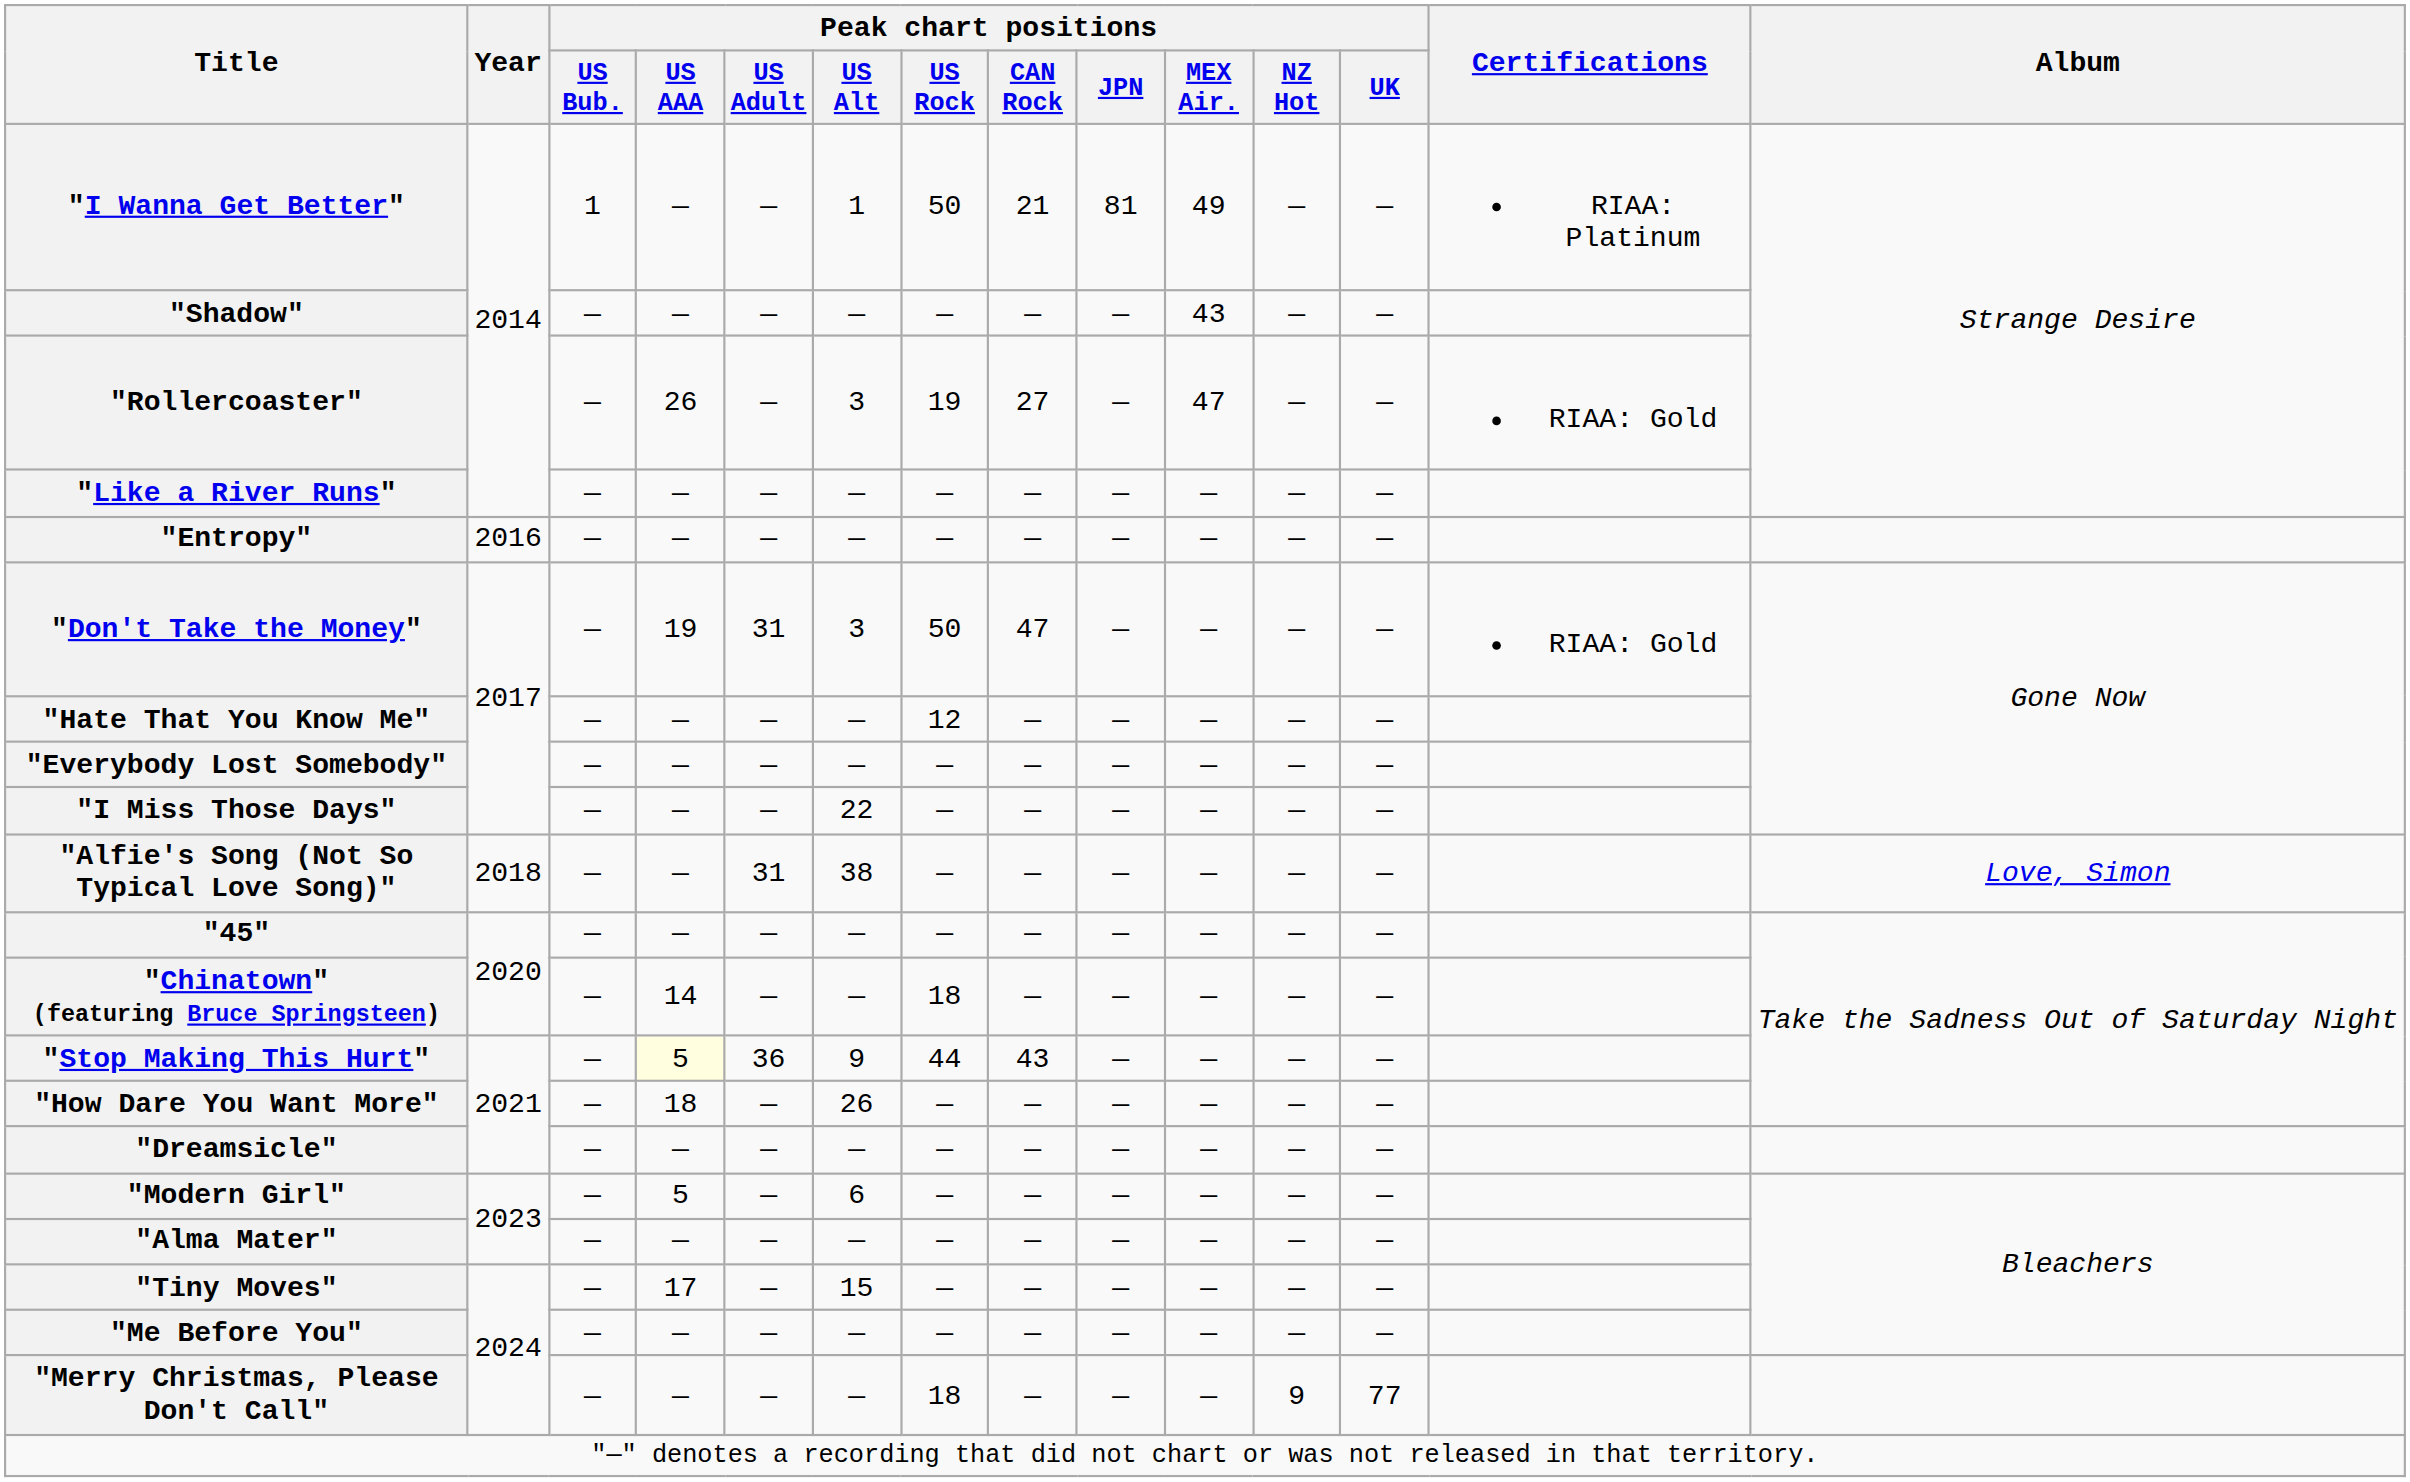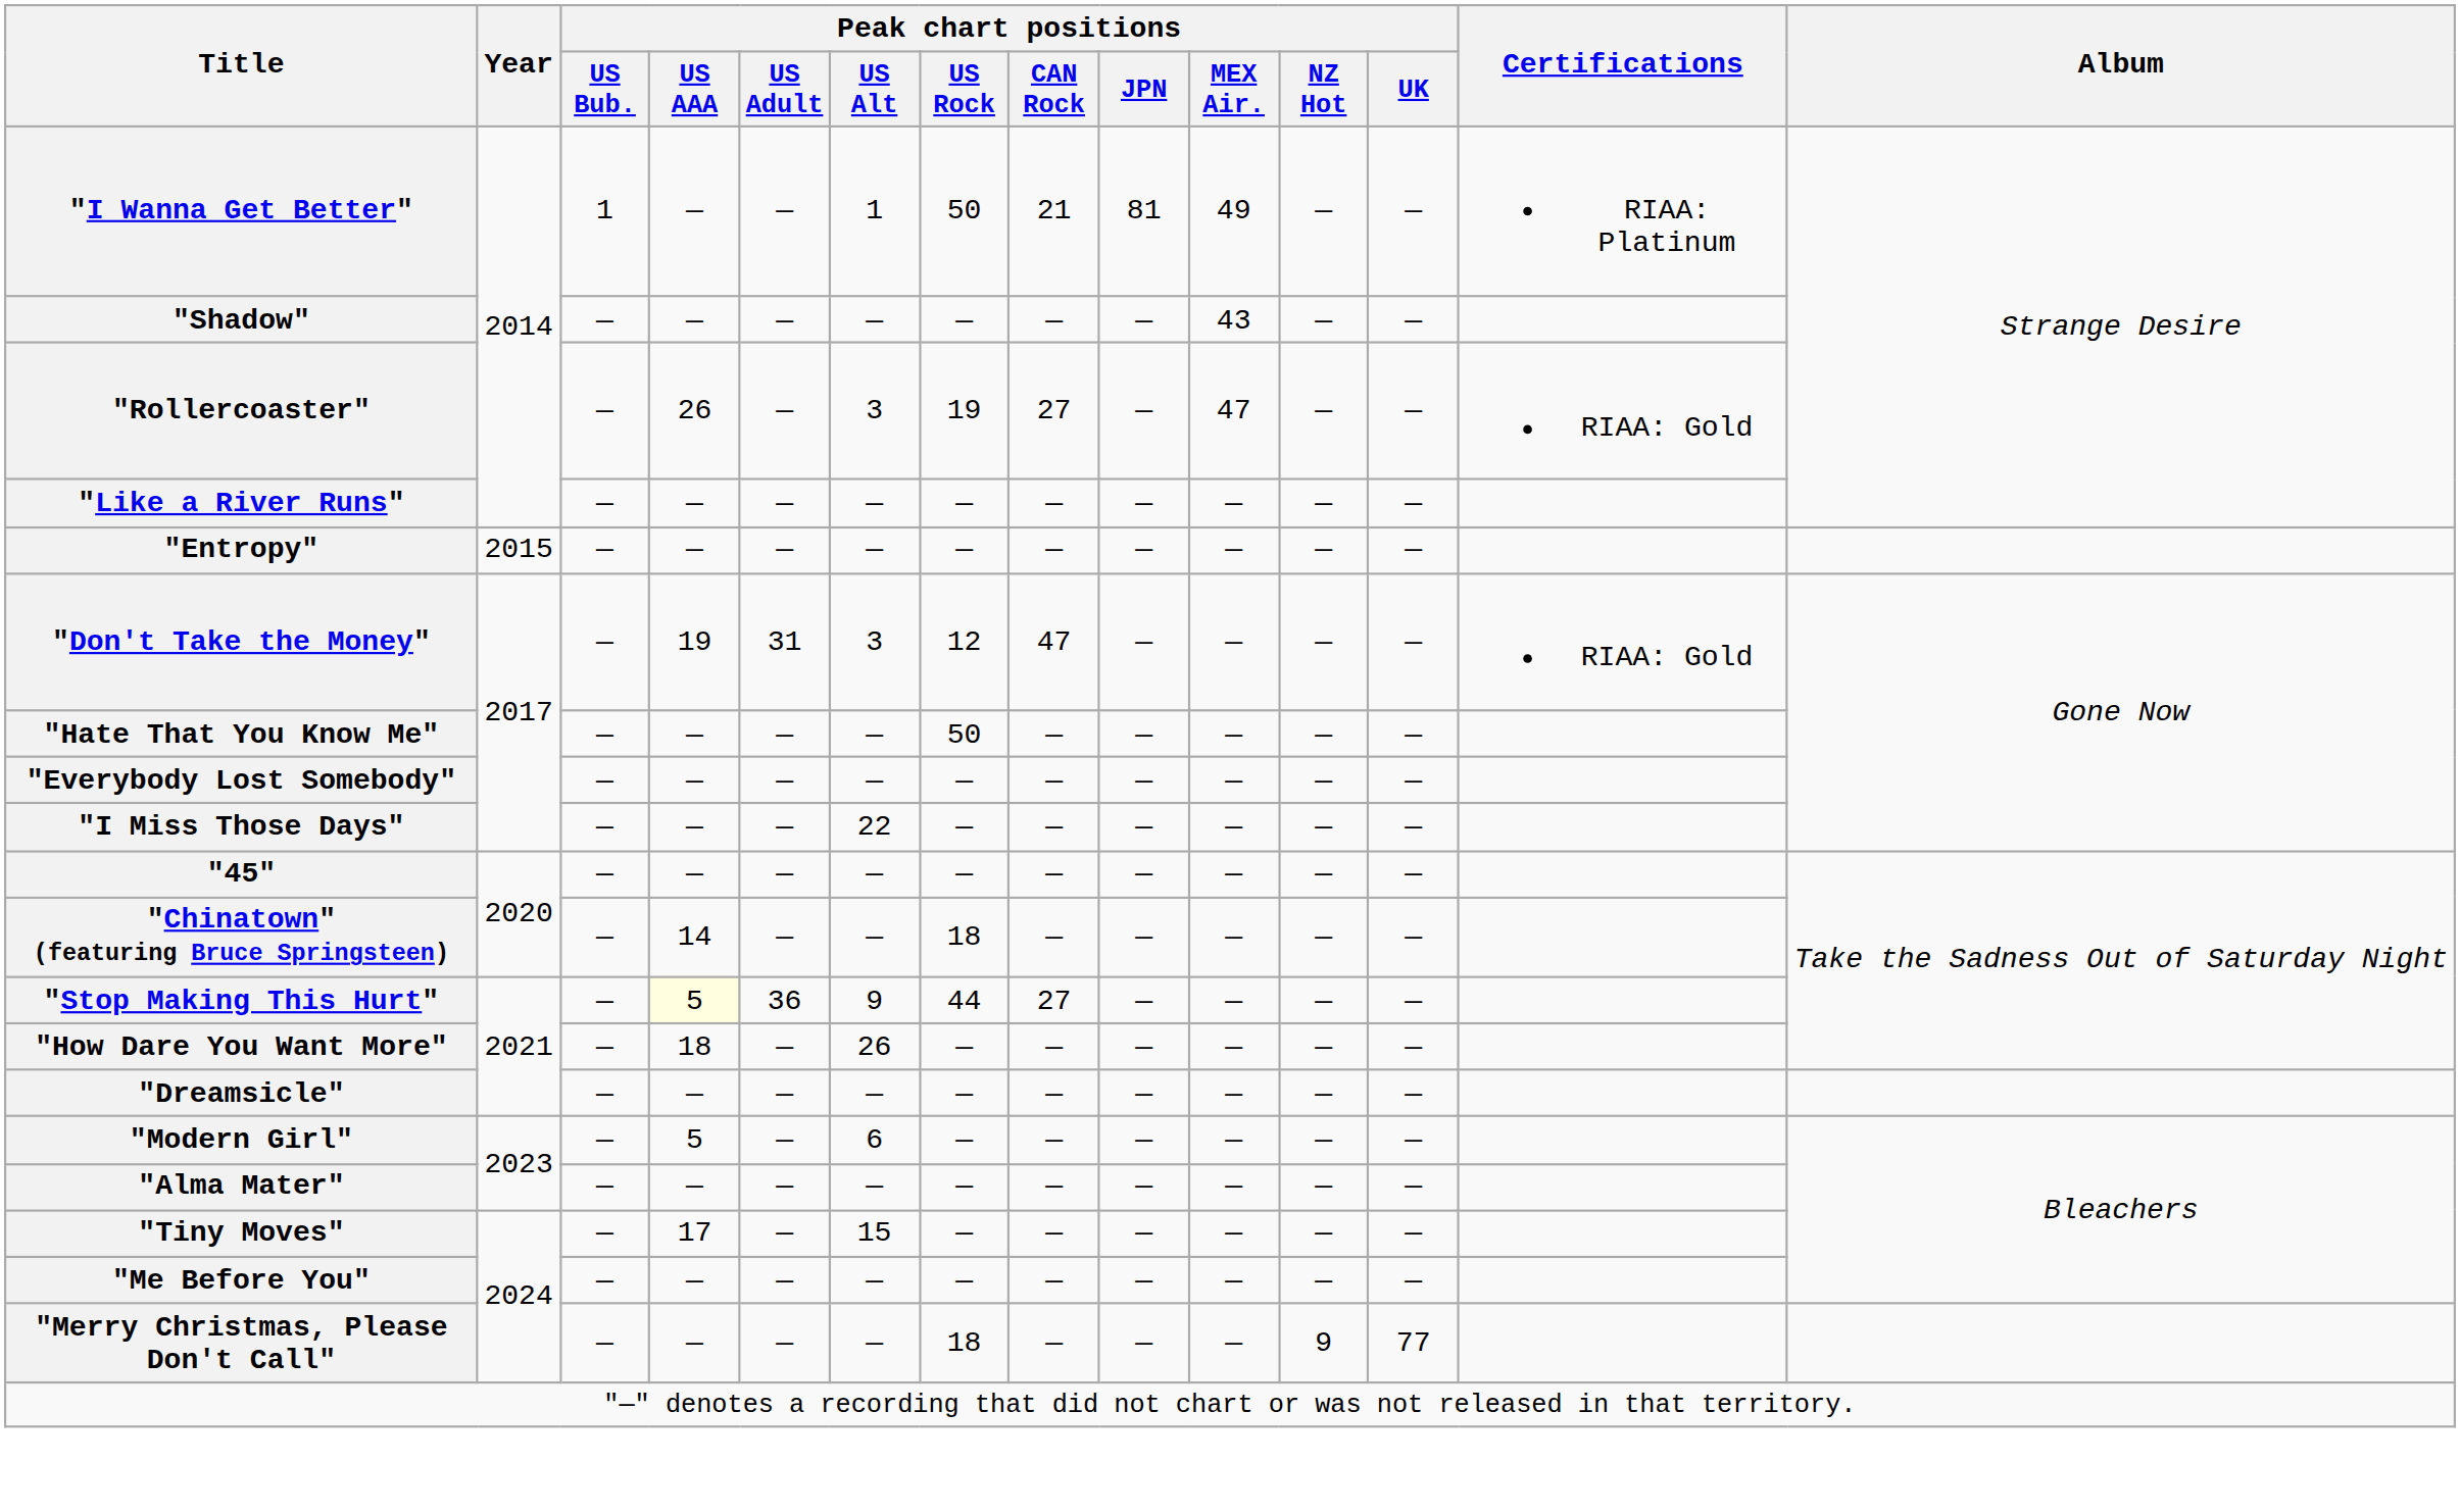 <table class="wikitable plainrowheaders" style="text-align:center;" border="1">
 <tr>
 <th scope="col" rowspan="2" style="width:16em;">Title</th>
 <th scope="col" rowspan="2">Year</th>
 <th scope="col" colspan="10">Peak chart positions</th>
 <th scope="col" rowspan="2" style="width:11em;"><a href='#'>Certifications</a></th>
 <th scope="col" rowspan="2">Album</th>
 </tr>
 <tr>
 <th scope="col" style="width:3em;font-size:90%"><a href='#'>US<br>Bub.</a><br></th>
 <th scope="col" style="width:3em;font-size:90%"><a href='#'>US AAA</a><br></th>
 <th scope="col" style="width:3em;font-size:90%"><a href='#'>US Adult</a><br></th>
 <th scope="col" style="width:3em;font-size:90%;"><a href='#'>US<br>Alt</a><br></th>
 <th scope="col" style="width:3em;font-size:90%;"><a href='#'>US<br>Rock</a><br></th>
 <th scope="col" style="width:3em;font-size:90%;"><a href='#'>CAN<br>Rock</a><br></th>
 <th scope="col" style="width:3em;font-size:90%;"><a href='#'>JPN</a><br></th>
 <th scope="col" style="width:3em;font-size:90%;"><a href='#'>MEX<br>Air.</a><br></th>
 <th scope="col" style="width:3em;font-size:90%"><a href='#'>NZ<br>Hot</a><br></th>
 <th scope="col" style="width:3em;font-size:90%"><a href='#'>UK</a><br></th>
 </tr>
 <tr>
 <th scope="row">"<a href='#'>I Wanna Get Better</a>"</th>
 <td rowspan="4">2014</td>
 <td>1</td>
 <td>—</td>
 <td>—</td>
 <td>1</td>
 <td>50</td>
 <td>21</td>
 <td>81</td>
 <td>49</td>
 <td>—</td>
 <td>—</td>
 <td><br><ul><li>RIAA: Platinum</li></ul></td>
 <td rowspan="4"><em>Strange Desire</em></td>
 </tr>
 <tr>
 <th scope="row">"Shadow"</th>
 <td>—</td>
 <td>—</td>
 <td>—</td>
 <td>—</td>
 <td>—</td>
 <td>—</td>
 <td>—</td>
 <td>43</td>
 <td>—</td>
 <td>—</td>
 <td></td>
 </tr>
 <tr>
 <th scope="row">"Rollercoaster"</th>
 <td>—</td>
 <td>26</td>
 <td>—</td>
 <td>3</td>
 <td>19</td>
 <td>27</td>
 <td>—</td>
 <td>47</td>
 <td>—</td>
 <td>—</td>
 <td><br><ul><li>RIAA: Gold</li></ul></td>
 </tr>
 <tr>
 <th scope="row">"<a href='#'>Like a River Runs</a>"</th>
 <td>—</td>
 <td>—</td>
 <td>—</td>
 <td>—</td>
 <td>—</td>
 <td>—</td>
 <td>—</td>
 <td>—</td>
 <td>—</td>
 <td>—</td>
 <td></td>
 </tr>
 <tr>
 <th scope="row">"Entropy" <br> </th>
-<td>2016</td>
+<td>2015</td>
 <td>—</td>
 <td>—</td>
 <td>—</td>
 <td>—</td>
 <td>—</td>
 <td>—</td>
 <td>—</td>
 <td>—</td>
 <td>—</td>
 <td>—</td>
 <td></td>
 <td></td>
 </tr>
 <tr>
 <th scope="row">"<a href='#'>Don't Take the Money</a>"</th>
 <td rowspan="4">2017</td>
 <td>—</td>
 <td>19</td>
 <td>31</td>
 <td>3</td>
-<td>50</td>
+<td>12</td>
 <td>47</td>
 <td>—</td>
 <td>—</td>
 <td>—</td>
 <td>—</td>
 <td><br><ul><li>RIAA: Gold</li></ul></td>
 <td rowspan="4"><em>Gone Now</em></td>
 </tr>
 <tr>
 <th scope="row">"Hate That You Know Me"</th>
 <td>—</td>
 <td>—</td>
 <td>—</td>
 <td>—</td>
-<td>12</td>
+<td>50</td>
 <td>—</td>
 <td>—</td>
 <td>—</td>
 <td>—</td>
 <td>—</td>
 <td></td>
 </tr>
 <tr>
 <th scope="row">"Everybody Lost Somebody"</th>
 <td>—</td>
 <td>—</td>
 <td>—</td>
 <td>—</td>
 <td>—</td>
 <td>—</td>
 <td>—</td>
 <td>—</td>
 <td>—</td>
 <td>—</td>
 <td></td>
 </tr>
 <tr>
 <th scope="row">"I Miss Those Days"</th>
 <td>—</td>
 <td>—</td>
 <td>—</td>
 <td>22</td>
 <td>—</td>
 <td>—</td>
 <td>—</td>
 <td>—</td>
 <td>—</td>
 <td>—</td>
 <td></td>
-</tr>
-<tr>
-<th scope="row">"Alfie's Song (Not So Typical Love Song)"</th>
-<td>2018</td>
-<td>—</td>
-<td>—</td>
-<td>31</td>
-<td>38</td>
-<td>—</td>
-<td>—</td>
-<td>—</td>
-<td>—</td>
-<td>—</td>
-<td>—</td>
-<td></td>
-<td><em><a href='#'>Love, Simon</a></em></td>
 </tr>
 <tr>
 <th scope="row">"45"</th>
 <td rowspan="2">2020</td>
 <td>—</td>
 <td>—</td>
 <td>—</td>
 <td>—</td>
 <td>—</td>
 <td>—</td>
 <td>—</td>
 <td>—</td>
 <td>—</td>
 <td>—</td>
 <td></td>
 <td rowspan="4"><em>Take the Sadness Out of Saturday Night</em></td>
 </tr>
 <tr>
 <th scope="row">"<a href='#'>Chinatown</a>"<br><small>(featuring <a href='#'>Bruce Springsteen</a>)</small></th>
 <td>—</td>
 <td>14</td>
 <td>—</td>
 <td>—</td>
 <td>18</td>
 <td>—</td>
 <td>—</td>
 <td>—</td>
 <td>—</td>
 <td>—</td>
 <td></td>
 </tr>
 <tr>
 <th scope="row">"<a href='#'>Stop Making This Hurt</a>"</th>
 <td rowspan="3">2021</td>
 <td>—</td>
 <td style="background: lightyellow;">5</td>
 <td>36</td>
 <td>9</td>
 <td>44</td>
-<td>43</td>
+<td>27</td>
 <td>—</td>
 <td>—</td>
 <td>—</td>
 <td>—</td>
 <td></td>
 </tr>
 <tr>
 <th scope="row">"How Dare You Want More"</th>
 <td>—</td>
 <td>18</td>
 <td>—</td>
 <td>26</td>
 <td>—</td>
 <td>—</td>
 <td>—</td>
 <td>—</td>
 <td>—</td>
 <td>—</td>
 <td></td>
 </tr>
 <tr>
 <th scope="row">"Dreamsicle"</th>
 <td>—</td>
 <td>—</td>
 <td>—</td>
 <td>—</td>
 <td>—</td>
 <td>—</td>
 <td>—</td>
 <td>—</td>
 <td>—</td>
 <td>—</td>
 <td></td>
 <td></td>
 </tr>
 <tr>
 <th scope="row">"Modern Girl"</th>
 <td rowspan="2">2023</td>
 <td>—</td>
 <td>5</td>
 <td>—</td>
 <td>6</td>
 <td>—</td>
 <td>—</td>
 <td>—</td>
 <td>—</td>
 <td>—</td>
 <td>—</td>
 <td></td>
 <td rowspan="4"><em>Bleachers</em></td>
 </tr>
 <tr>
 <th scope="row">"Alma Mater"</th>
 <td>—</td>
 <td>—</td>
 <td>—</td>
 <td>—</td>
 <td>—</td>
 <td>—</td>
 <td>—</td>
 <td>—</td>
 <td>—</td>
 <td>—</td>
 <td></td>
 </tr>
 <tr>
 <th scope="row">"Tiny Moves"</th>
 <td rowspan="3">2024</td>
 <td>—</td>
 <td>17</td>
 <td>—</td>
 <td>15</td>
 <td>—</td>
 <td>—</td>
 <td>—</td>
 <td>—</td>
 <td>—</td>
 <td>—</td>
 <td></td>
 </tr>
 <tr>
 <th scope="row">"Me Before You"</th>
 <td>—</td>
 <td>—</td>
 <td>—</td>
 <td>—</td>
 <td>—</td>
 <td>—</td>
 <td>—</td>
 <td>—</td>
 <td>—</td>
 <td>—</td>
 <td></td>
 </tr>
 <tr>
 <th scope="row">"Merry Christmas, Please Don't Call"</th>
 <td>—</td>
 <td>—</td>
 <td>—</td>
 <td>—</td>
 <td>18</td>
 <td>—</td>
 <td>—</td>
 <td>—</td>
 <td>9</td>
 <td>77</td>
 <td></td>
 <td></td>
 </tr>
 <tr>
 <td colspan="14" style="font-size:90%">"—" denotes a recording that did not chart or was not released in that territory.</td>
 </tr>
 </table>
